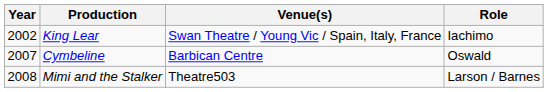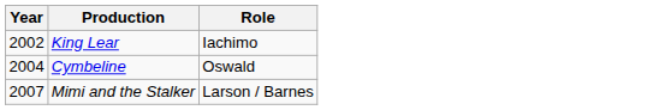 <table class="wikitable" style="font-size: 90%;">
 <tr>
 <th>Year</th>
 <th>Production</th>
-<th>Venue(s)</th>
 <th>Role</th>
 </tr>
 <tr>
 <td rowspan="1">2002</td>
 <td><em><a href='#'>King Lear</a></em></td>
-<td><a href='#'>Swan Theatre</a> / <a href='#'>Young Vic</a> / Spain, Italy, France</td>
 <td>Iachimo</td>
 </tr>
 <tr>
-<td rowspan="1">2007</td>
+<td rowspan="1">2004</td>
 <td><em><a href='#'>Cymbeline</a></em></td>
-<td><a href='#'>Barbican Centre</a></td>
 <td>Oswald</td>
 </tr>
 <tr>
-<td rowspan="1">2008</td>
+<td rowspan="1">2007</td>
 <td><em>Mimi and the Stalker</em></td>
-<td>Theatre503</td>
 <td>Larson / Barnes</td>
 </tr>
 </table>
